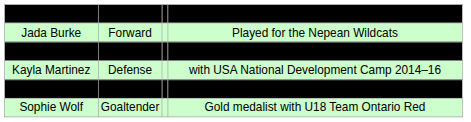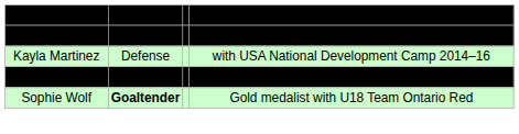 <table class="wikitable">
 <tr align="center" bgcolor=" ">
 <td>Annika Asplundh</td>
 <td>Goaltender</td>
 <td></td>
 <td>Former Netminder with New Jersey Colonials</td>
 </tr>
-<tr align="center" bgcolor="#ccffcc">
-<td>Jada Burke</td>
-<td>Forward</td>
-<td></td>
-<td>Played for the Nepean Wildcats</td>
-</tr>
 <tr align="center" bgcolor=" ">
 <td>Taylor Kirwan</td>
 <td><strong>Defense</strong></td>
 <td></td>
-<td>Defender for Ottawa Lady Senators</td>
+<td>Represented Canada at the U18 World Championships</td>
 </tr>
 <tr align="center" bgcolor="#ccffcc  ">
 <td>Kayla Martinez</td>
 <td>Defense</td>
 <td></td>
 <td>with USA National Development Camp 2014–16</td>
 </tr>
 <tr align="center" bgcolor=" ">
 <td>Maddison Stitt</td>
 <td>Defense</td>
 <td></td>
-<td>Represented Canada at the U18 World Championships</td>
+<td>Defender for Ottawa Lady Senators</td>
 </tr>
 <tr align="center" bgcolor="#ccffcc  ">
 <td>Sophie Wolf</td>
-<td>Goaltender</td>
+<td><strong>Goaltender</strong></td>
 <td></td>
 <td>Gold medalist with U18 Team Ontario Red</td>
 </tr>
 </table>
